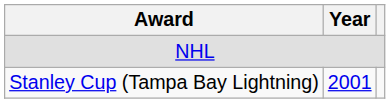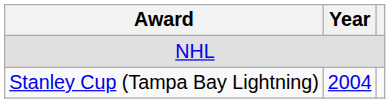 <table class="wikitable">
 <tr>
 <th>Award</th>
 <th>Year</th>
 <th></th>
 </tr>
 <tr ALIGN="center" bgcolor="#e0e0e0">
 <td colspan="3"><a href='#'>NHL</a></td>
 </tr>
 <tr>
 <td><a href='#'>Stanley Cup</a> (Tampa Bay Lightning)</td>
-<td><a href='#'>2001</a></td>
+<td><a href='#'>2004</a></td>
 <td></td>
 </tr>
 </table>
